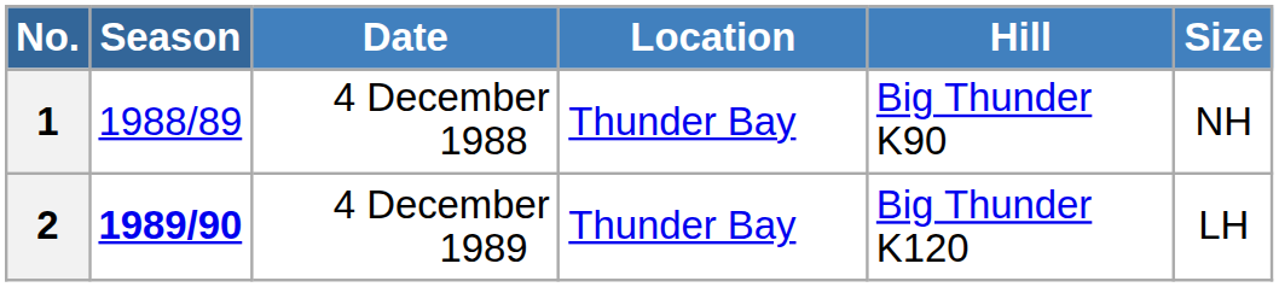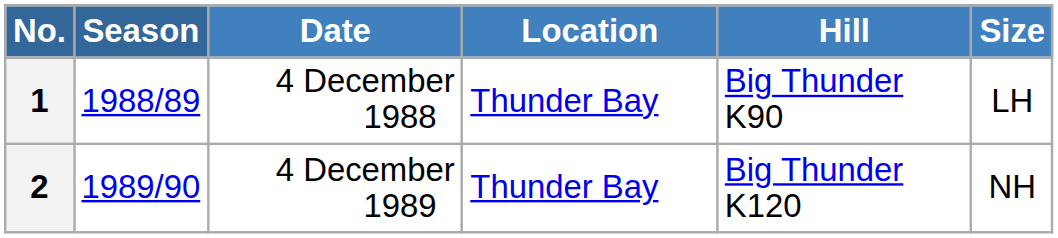 <table class="wikitable sortable" style="font-size:86%; line-height:15px; text-align:left; border:grey solid 1px; border-collapse:collapse; background:#ffffff;">
 <tr style="background:#efefef;">
 <th style="background-color:#369; color:white; width:10px;">No.</th>
 <th style="background-color:#369; color:white;  width:30px;">Season</th>
 <th style="background-color:#4180be; color:white; width:100px;">Date</th>
 <th style="background-color:#4180be; color:white; width:100px;">Location</th>
 <th style="background-color:#4180be; color:white; width:100px;">Hill</th>
 <th style="background-color:#4180be; color:white; width:25px;">Size</th>
 </tr>
 <tr>
 <th scope=row style="text-align:center;">1</th>
 <td align=center><a href='#'>1988/89</a></td>
 <td align=right>4 December 1988  </td>
 <td> <a href='#'>Thunder Bay</a></td>
 <td><a href='#'>Big Thunder</a> K90</td>
-<td align=center>NH</td>
+<td align=center>LH</td>
 </tr>
 <tr>
 <th scope=row style="text-align:center;">2</th>
-<td align=center><strong><a href='#'>1989/90</a></strong></td>
+<td align=center><a href='#'>1989/90</a></td>
 <td align=right>4 December 1989  </td>
 <td> <a href='#'>Thunder Bay</a></td>
 <td><a href='#'>Big Thunder</a> K120</td>
-<td align=center>LH</td>
+<td align=center>NH</td>
 </tr>
 </table>
